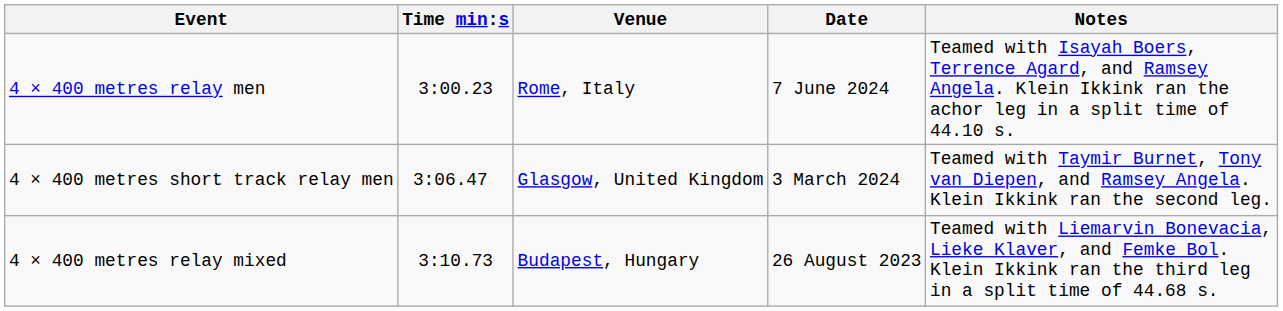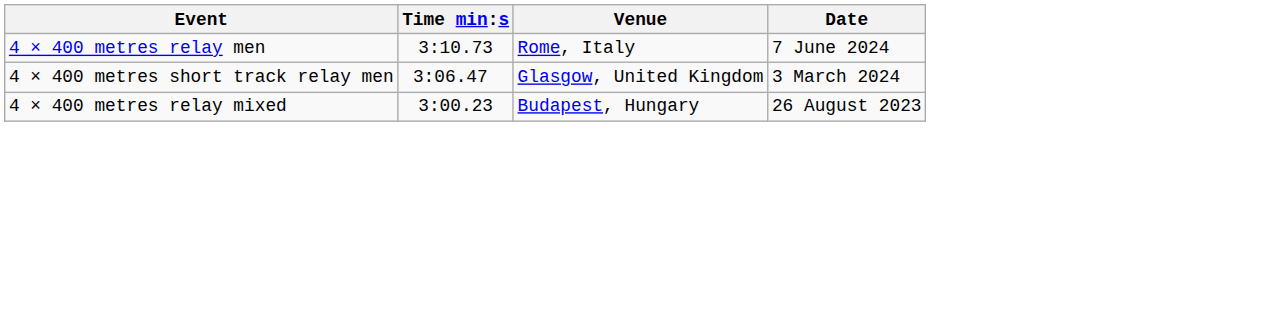 <table class="wikitable plainrowheaders">
 <tr>
 <th scope="col">Event</th>
 <th scope="col">Time <a href='#'>min</a>:<a href='#'>s</a></th>
 <th scope="col">Venue</th>
 <th scope="col">Date</th>
-<th scope="col" style="width:250px;">Notes</th>
 </tr>
 <tr>
 <td><a href='#'>4 × 400 metres relay</a> men</td>
-<td style="text-align:center;">3:00.23</td>
+<td style="text-align:center;">3:10.73</td>
 <td><a href='#'>Rome</a>, Italy</td>
 <td>7 June 2024</td>
-<td>Teamed with <a href='#'>Isayah Boers</a>, <a href='#'>Terrence Agard</a>, and <a href='#'>Ramsey Angela</a>. Klein Ikkink ran the achor leg in a split time of 44.10 s.</td>
 </tr>
 <tr>
 <td>4 × 400 metres short track relay men</td>
 <td style="text-align:center;">3:06.47 </td>
 <td><a href='#'>Glasgow</a>, United Kingdom</td>
 <td>3 March 2024</td>
-<td>Teamed with <a href='#'>Taymir Burnet</a>, <a href='#'>Tony van Diepen</a>, and <a href='#'>Ramsey Angela</a>. Klein Ikkink ran the second leg.</td>
 </tr>
 <tr>
 <td>4 × 400 metres relay mixed</td>
-<td style="text-align:center;">3:10.73</td>
+<td style="text-align:center;">3:00.23</td>
 <td><a href='#'>Budapest</a>, Hungary</td>
 <td>26 August 2023</td>
-<td>Teamed with <a href='#'>Liemarvin Bonevacia</a>, <a href='#'>Lieke Klaver</a>, and <a href='#'>Femke Bol</a>. Klein Ikkink ran the third leg in a split time of 44.68 s.</td>
 </tr>
 </table>
